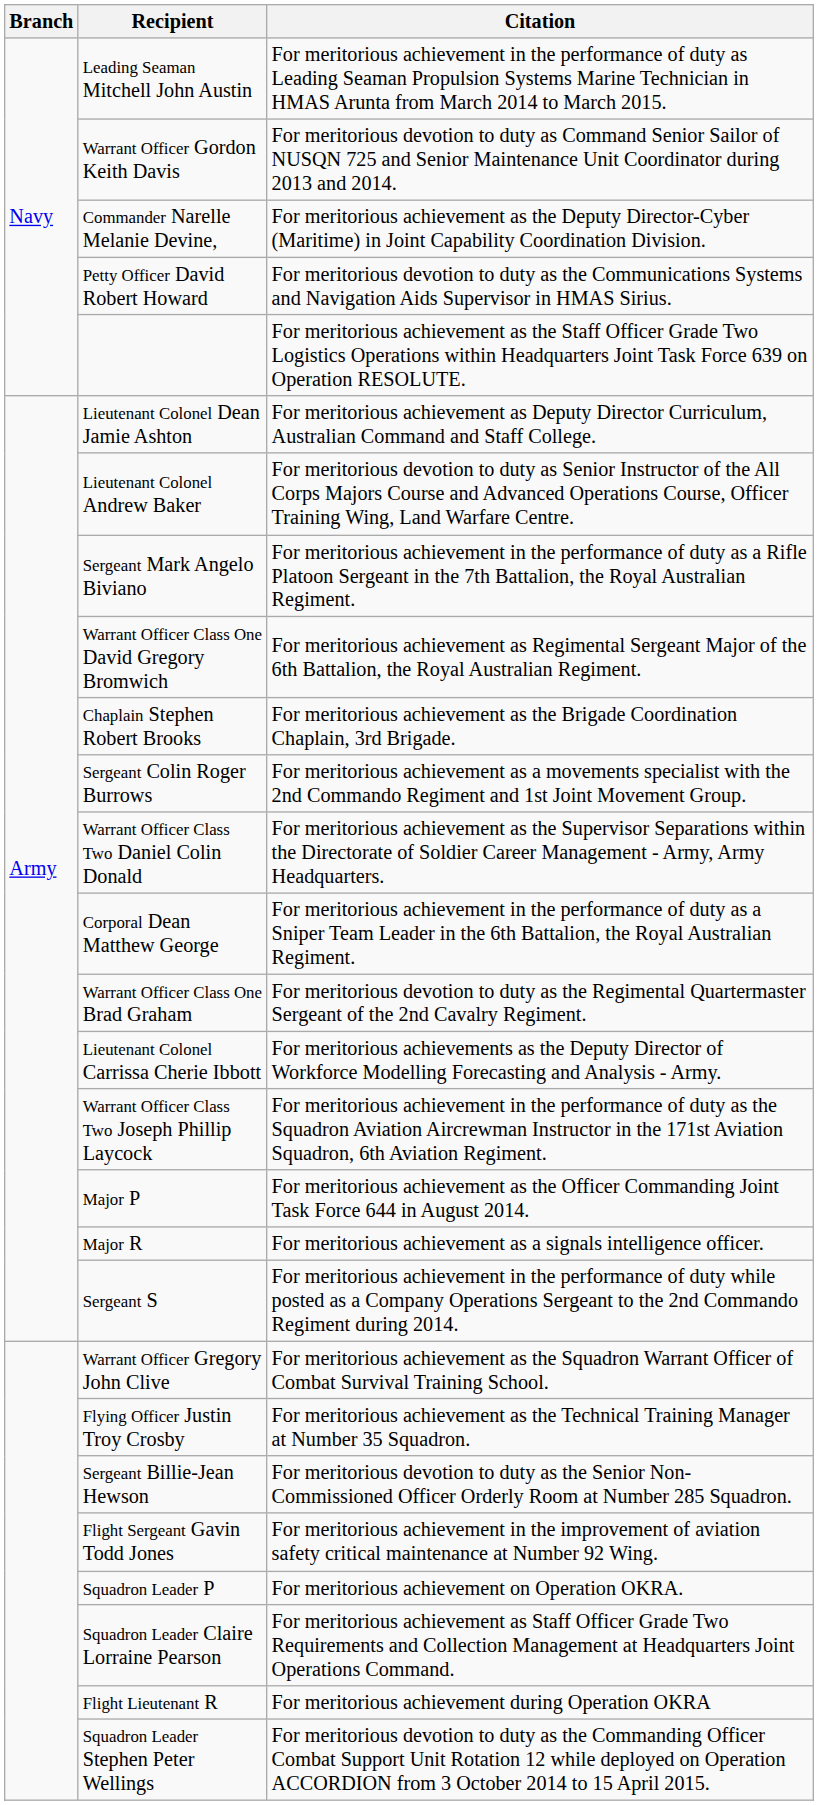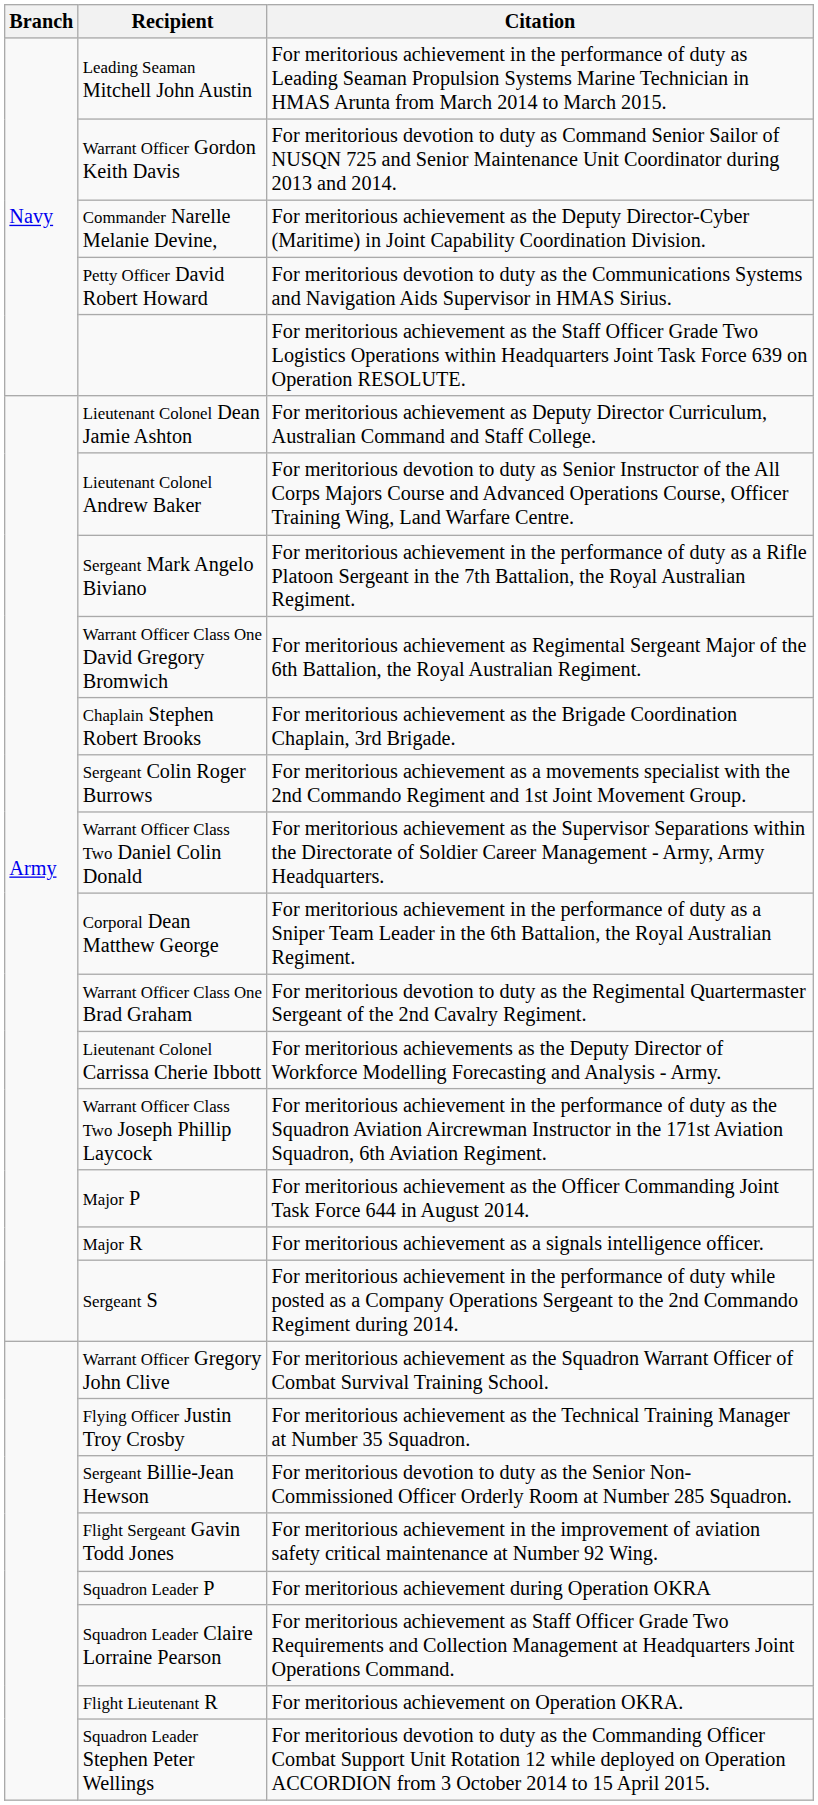 <table class="wikitable" style="font-size:95%;">
 <tr>
 <th>Branch</th>
 <th>Recipient</th>
 <th>Citation</th>
 </tr>
 <tr>
 <td rowspan="5"><a href='#'>Navy</a></td>
 <td><small>Leading Seaman</small> Mitchell John Austin</td>
 <td>For meritorious achievement in the performance of duty as Leading Seaman Propulsion Systems Marine Technician in HMAS Arunta from March 2014 to March 2015.</td>
 </tr>
 <tr>
 <td><small>Warrant Officer</small> Gordon Keith Davis</td>
 <td>For meritorious devotion to duty as Command Senior Sailor of NUSQN 725 and Senior Maintenance Unit Coordinator during 2013 and 2014.</td>
 </tr>
 <tr>
 <td><small>Commander</small> Narelle Melanie Devine, </td>
 <td>For meritorious achievement as the Deputy Director-Cyber (Maritime) in Joint Capability Coordination Division.</td>
 </tr>
 <tr>
 <td><small>Petty Officer</small> David Robert Howard</td>
 <td>For meritorious devotion to duty as the Communications Systems and Navigation Aids Supervisor in HMAS Sirius.</td>
 </tr>
 <tr>
 <td></td>
 <td>For meritorious achievement as the Staff Officer Grade Two Logistics Operations within Headquarters Joint Task Force 639 on Operation RESOLUTE.</td>
 </tr>
 <tr>
 <td rowspan="14"><a href='#'>Army</a></td>
 <td><small>Lieutenant Colonel</small> Dean Jamie Ashton</td>
 <td>For meritorious achievement as Deputy Director Curriculum, Australian Command and Staff College.</td>
 </tr>
 <tr>
 <td><small>Lieutenant Colonel</small> Andrew Baker</td>
 <td>For meritorious devotion to duty as Senior Instructor of the All Corps Majors Course and Advanced Operations Course, Officer Training Wing, Land Warfare Centre.</td>
 </tr>
 <tr>
 <td><small>Sergeant</small> Mark Angelo Biviano</td>
 <td>For meritorious achievement in the performance of duty as a Rifle Platoon Sergeant in the 7th Battalion, the Royal Australian Regiment.</td>
 </tr>
 <tr>
 <td><small>Warrant Officer Class One</small> David Gregory Bromwich</td>
 <td>For meritorious achievement as Regimental Sergeant Major of the 6th Battalion, the Royal Australian Regiment.</td>
 </tr>
 <tr>
 <td><small>Chaplain</small> Stephen Robert Brooks</td>
 <td>For meritorious achievement as the Brigade Coordination Chaplain, 3rd Brigade.</td>
 </tr>
 <tr>
 <td><small>Sergeant</small> Colin Roger Burrows</td>
 <td>For meritorious achievement as a movements specialist with the 2nd Commando Regiment and 1st Joint Movement Group.</td>
 </tr>
 <tr>
 <td><small>Warrant Officer Class Two</small> Daniel Colin Donald</td>
 <td>For meritorious achievement as the Supervisor Separations within the Directorate of Soldier Career Management - Army, Army Headquarters.</td>
 </tr>
 <tr>
 <td><small>Corporal</small> Dean Matthew George</td>
 <td>For meritorious achievement in the performance of duty as a Sniper Team Leader in the 6th Battalion, the Royal Australian Regiment.</td>
 </tr>
 <tr>
 <td><small>Warrant Officer Class One</small> Brad Graham</td>
 <td>For meritorious devotion to duty as the Regimental Quartermaster Sergeant of the 2nd Cavalry Regiment.</td>
 </tr>
 <tr>
 <td><small>Lieutenant Colonel</small> Carrissa Cherie Ibbott</td>
 <td>For meritorious achievements as the Deputy Director of Workforce Modelling Forecasting and Analysis - Army.</td>
 </tr>
 <tr>
 <td><small>Warrant Officer Class Two</small> Joseph Phillip Laycock</td>
 <td>For meritorious achievement in the performance of duty as the Squadron Aviation Aircrewman Instructor in the 171st Aviation Squadron, 6th Aviation Regiment.</td>
 </tr>
 <tr>
 <td><small>Major</small> P</td>
 <td>For meritorious achievement as the Officer Commanding Joint Task Force 644 in August 2014.</td>
 </tr>
 <tr>
 <td><small>Major</small> R</td>
 <td>For meritorious achievement as a signals intelligence officer.</td>
 </tr>
 <tr>
 <td><small>Sergeant</small> S</td>
 <td>For meritorious achievement in the performance of duty while posted as a Company Operations Sergeant to the 2nd Commando Regiment during 2014.</td>
 </tr>
 <tr>
 <td rowspan="8"></td>
 <td><small>Warrant Officer</small> Gregory John Clive</td>
 <td>For meritorious achievement as the Squadron Warrant Officer of Combat Survival Training School.</td>
 </tr>
 <tr>
 <td><small>Flying Officer</small> Justin Troy Crosby</td>
 <td>For meritorious achievement as the Technical Training Manager at Number 35 Squadron.</td>
 </tr>
 <tr>
 <td><small>Sergeant</small> Billie-Jean Hewson</td>
 <td>For meritorious devotion to duty as the Senior Non-Commissioned Officer Orderly Room at Number 285 Squadron.</td>
 </tr>
 <tr>
 <td><small>Flight Sergeant</small> Gavin Todd Jones</td>
 <td>For meritorious achievement in the improvement of aviation safety critical maintenance at Number 92 Wing.</td>
 </tr>
 <tr>
 <td><small>Squadron Leader</small> P</td>
-<td>For meritorious achievement on Operation OKRA.</td>
+<td>For meritorious achievement during Operation OKRA</td>
 </tr>
 <tr>
 <td><small>Squadron Leader</small> Claire Lorraine Pearson</td>
 <td>For meritorious achievement as Staff Officer Grade Two Requirements and Collection Management at Headquarters Joint Operations Command.</td>
 </tr>
 <tr>
 <td><small>Flight Lieutenant</small> R</td>
-<td>For meritorious achievement during Operation OKRA</td>
+<td>For meritorious achievement on Operation OKRA.</td>
 </tr>
 <tr>
 <td><small>Squadron Leader</small> Stephen Peter Wellings</td>
 <td>For meritorious devotion to duty as the Commanding Officer Combat Support Unit Rotation 12 while deployed on Operation ACCORDION from 3 October 2014 to 15 April 2015.</td>
 </tr>
 </table>
